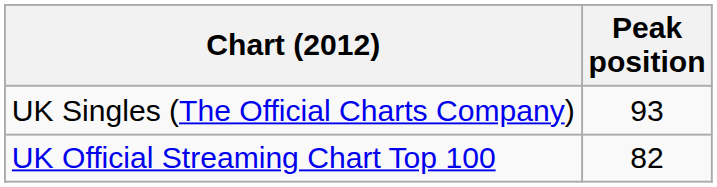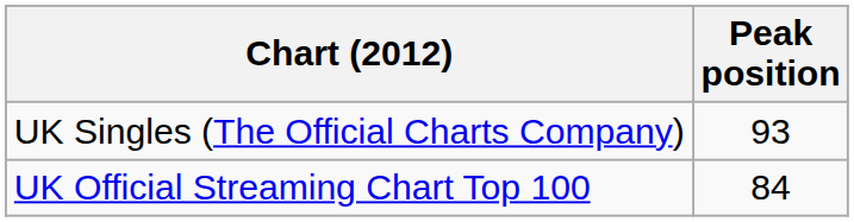 <table class="wikitable">
 <tr>
 <th>Chart (2012)</th>
 <th>Peak<br>position</th>
 </tr>
 <tr>
 <td>UK Singles (<a href='#'>The Official Charts Company</a>)</td>
 <td style="text-align:center;">93</td>
 </tr>
 <tr>
 <td><a href='#'>UK Official Streaming Chart Top 100</a></td>
-<td style="text-align:center;">82</td>
+<td style="text-align:center;">84</td>
 </tr>
 </table>
